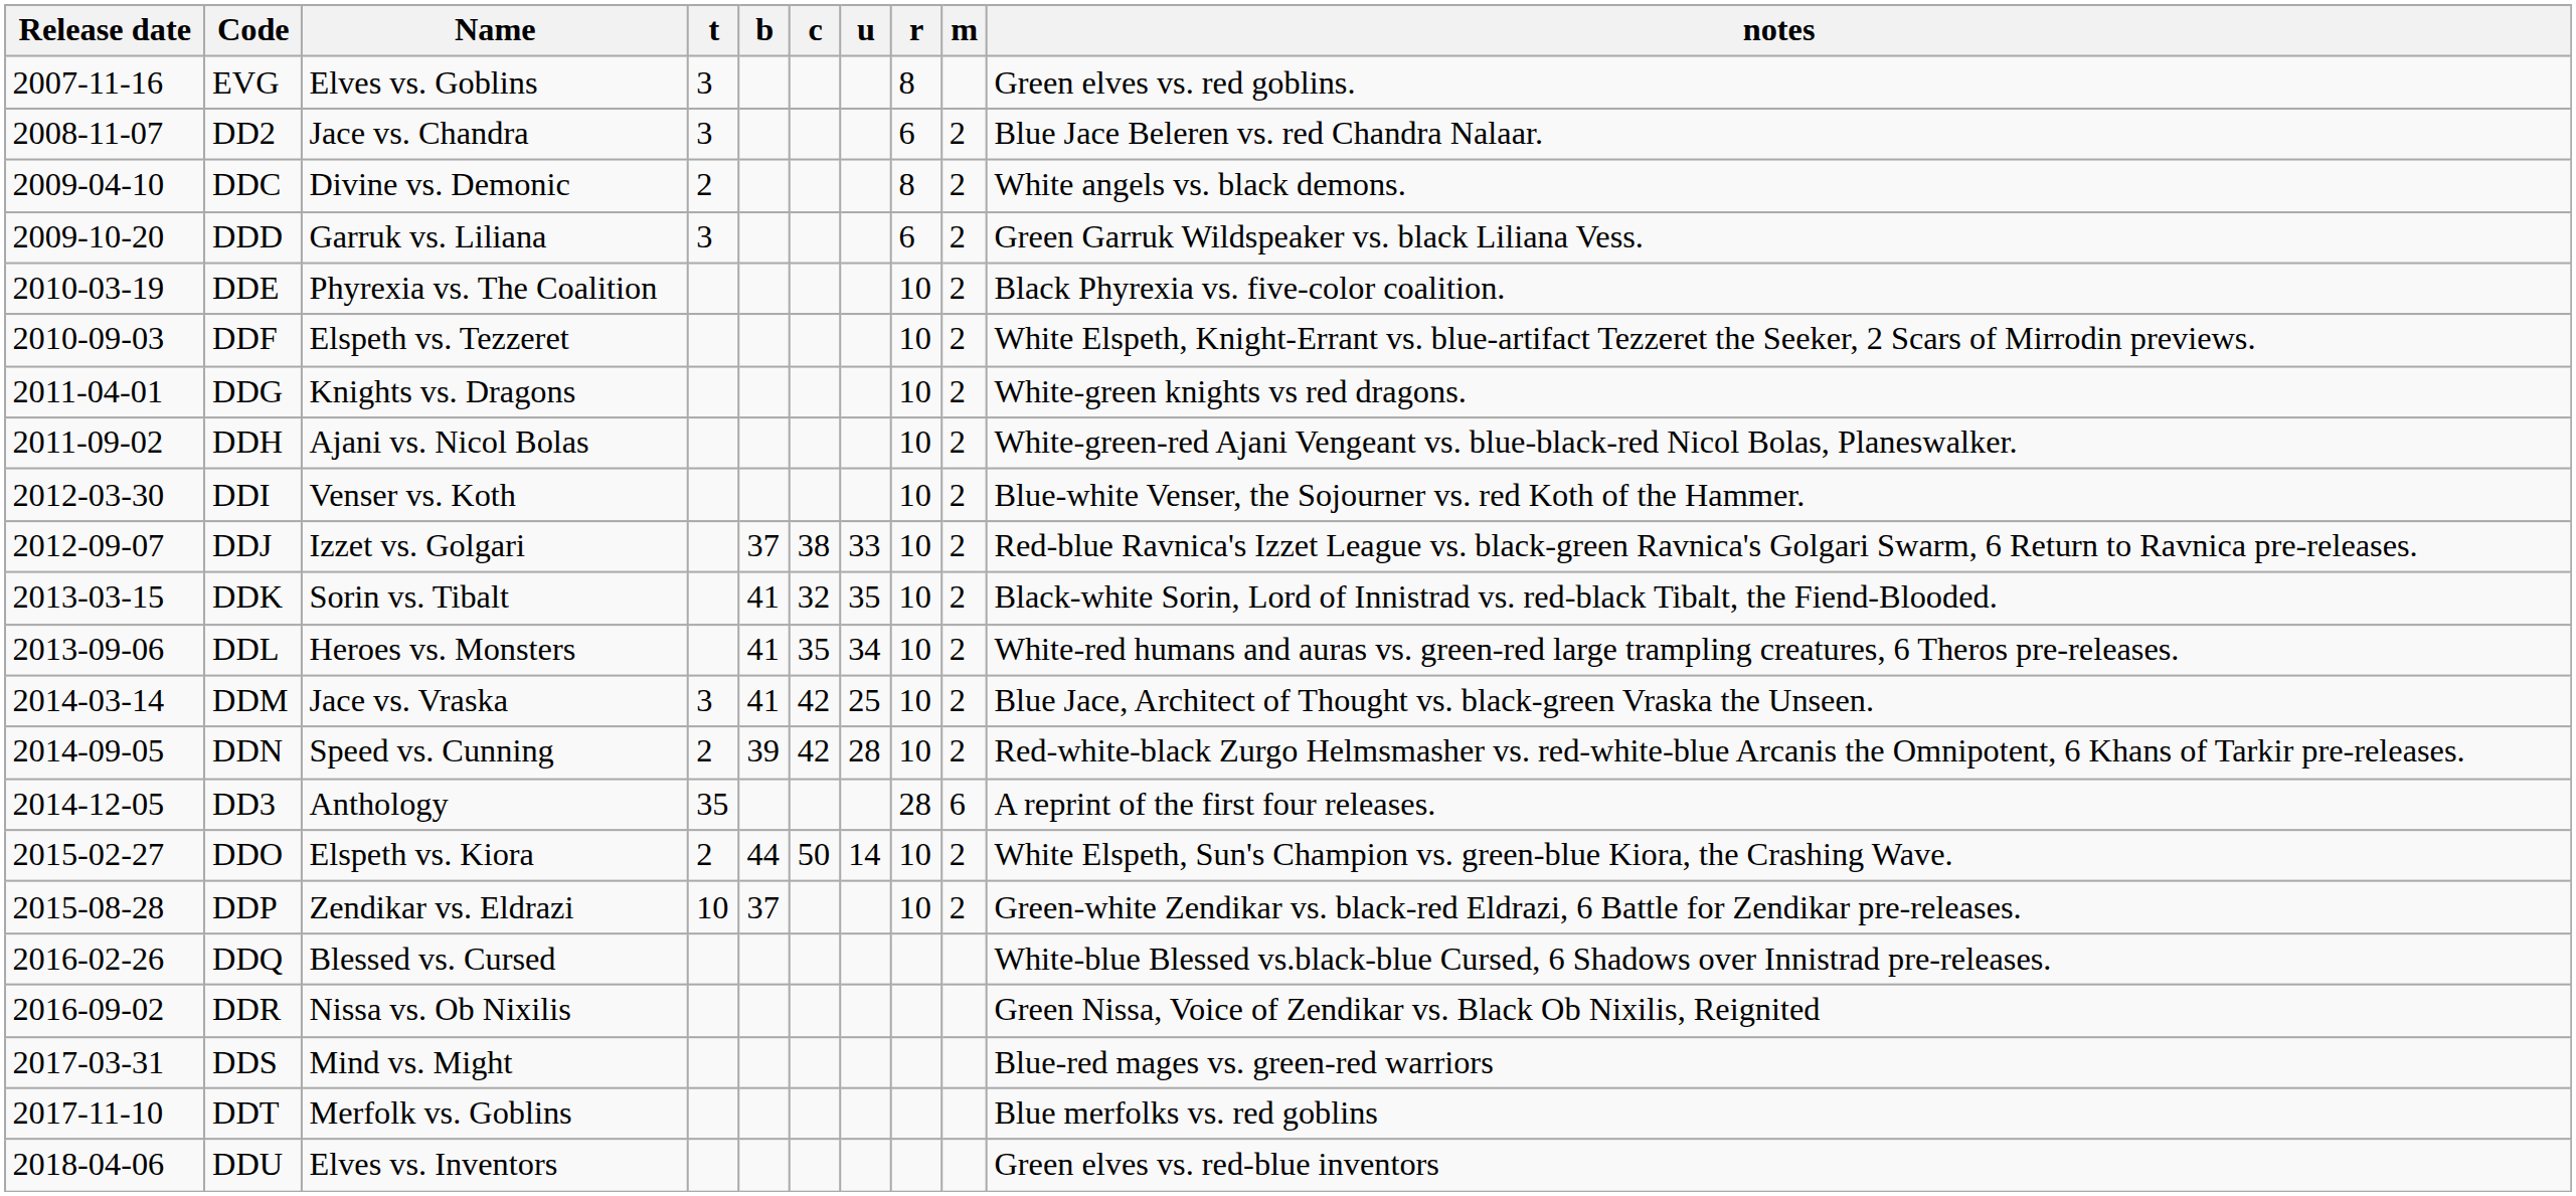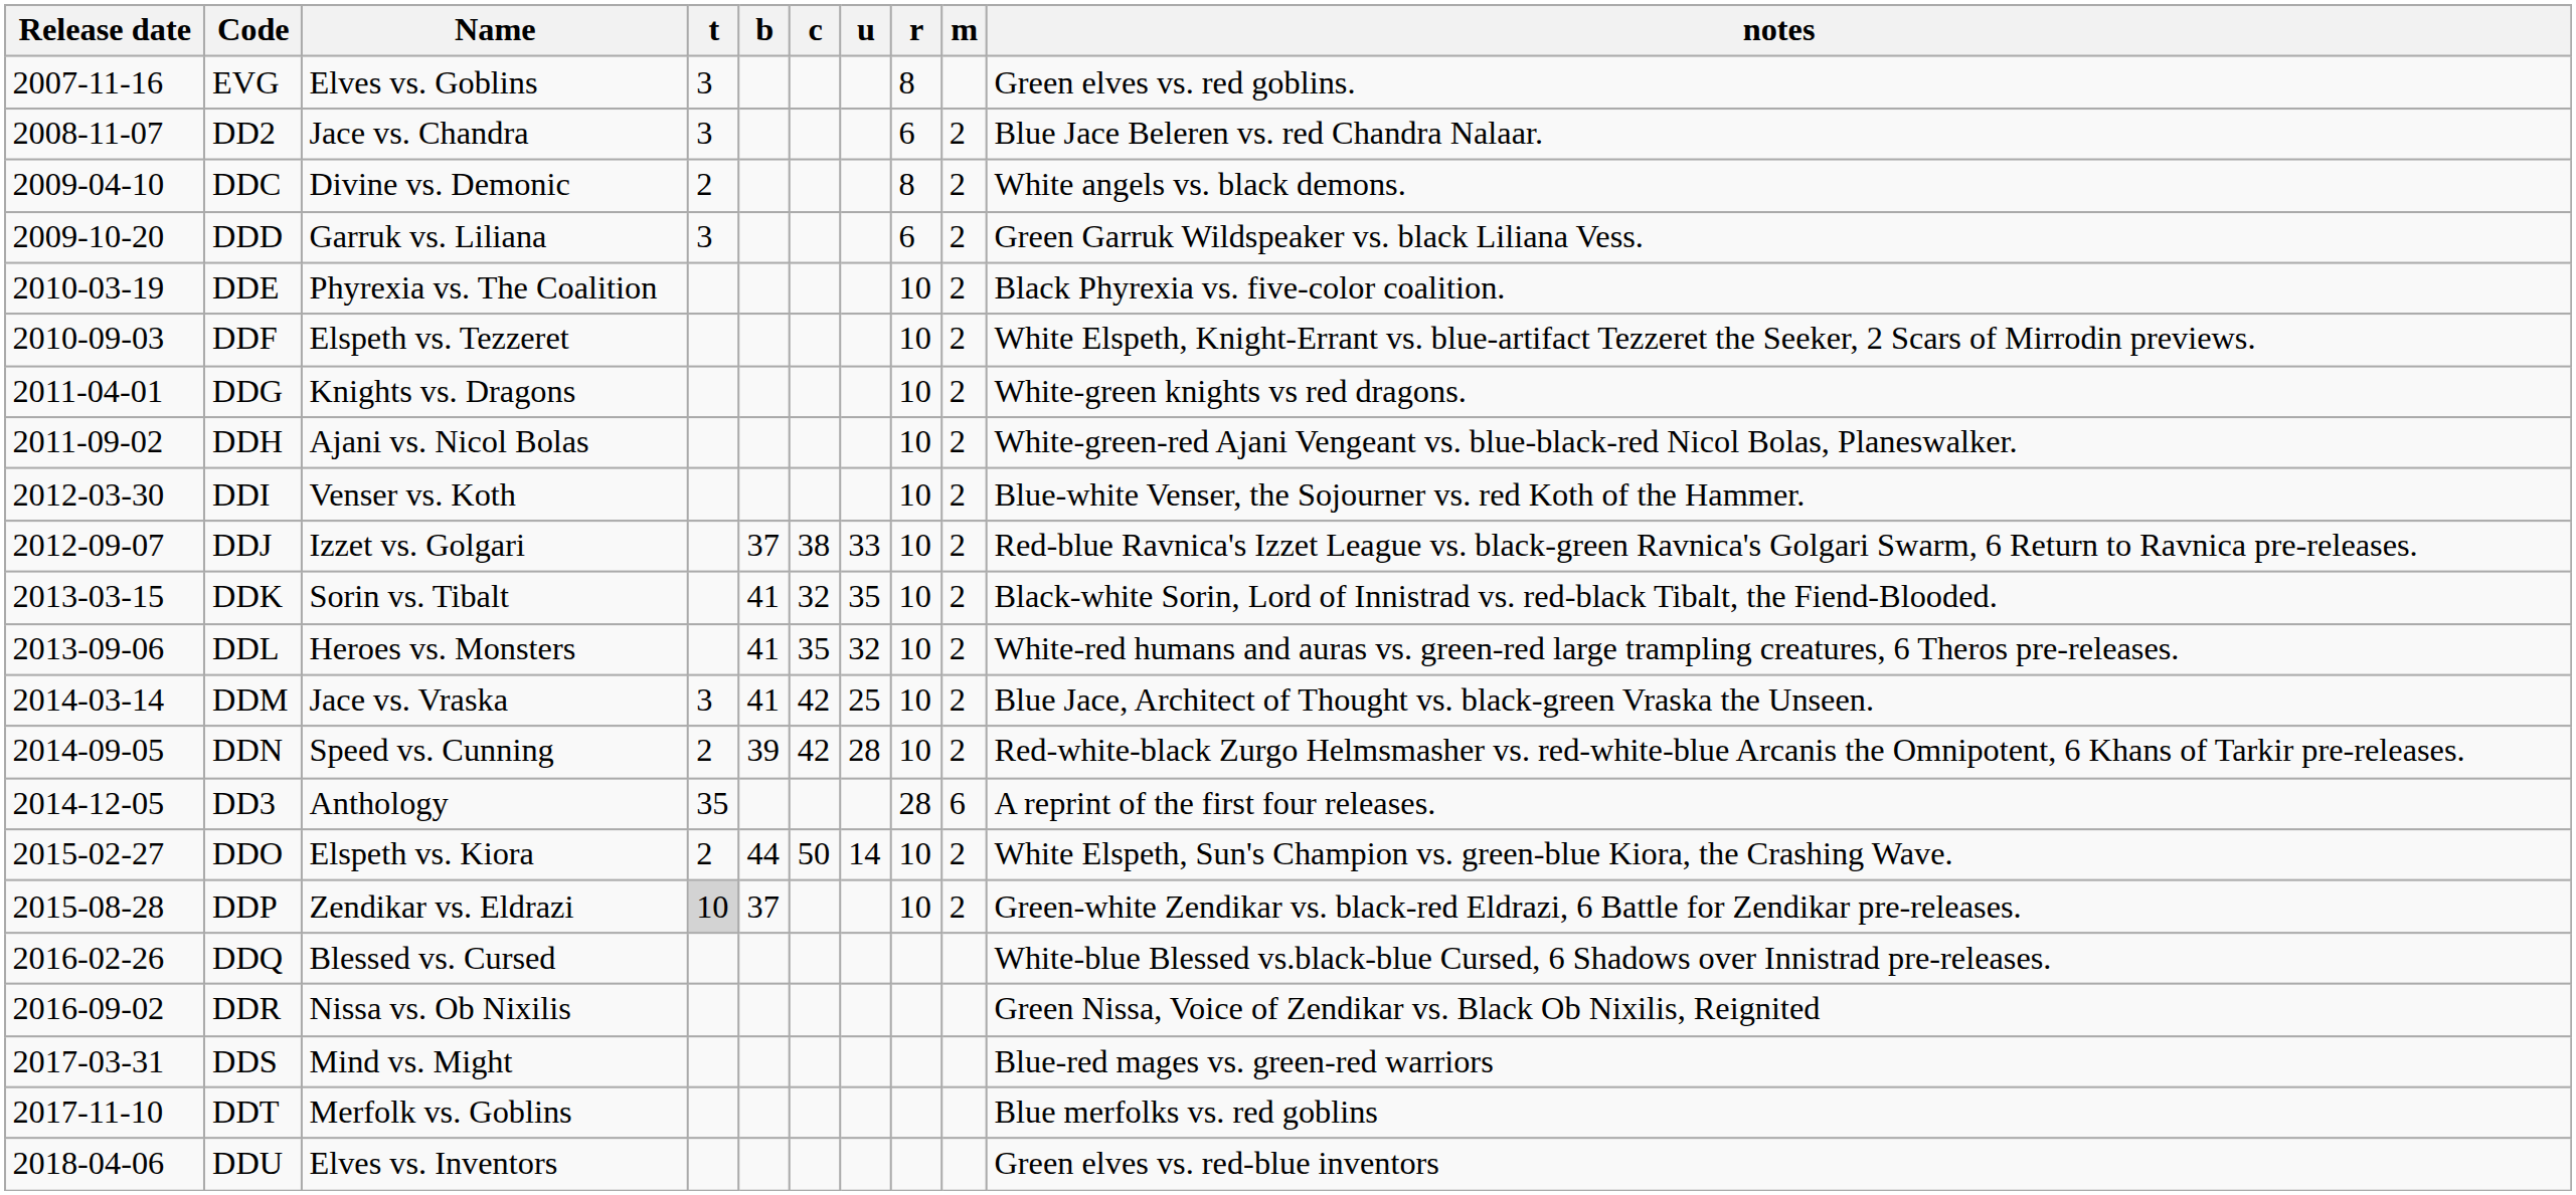 <table class="wikitable" width="100%">
 <tr>
 <th>Release date</th>
 <th>Code</th>
 <th>Name</th>
 <th><abbr>t</abbr></th>
 <th><abbr>b</abbr></th>
 <th><abbr>c</abbr></th>
 <th><abbr>u</abbr></th>
 <th><abbr>r</abbr></th>
 <th><abbr>m</abbr></th>
 <th>notes</th>
 </tr>
 <tr>
 <td valign="top">2007-11-16</td>
 <td valign="top">EVG</td>
 <td valign="top">Elves vs. Goblins</td>
 <td>3</td>
 <td></td>
 <td></td>
 <td></td>
 <td>8</td>
 <td></td>
 <td valign="top">Green elves vs. red goblins.</td>
 </tr>
 <tr>
 <td valign="top">2008-11-07</td>
 <td valign="top">DD2</td>
 <td valign="top">Jace vs. Chandra</td>
 <td>3</td>
 <td></td>
 <td></td>
 <td></td>
 <td>6</td>
 <td>2</td>
 <td valign="top">Blue Jace Beleren vs. red Chandra Nalaar.</td>
 </tr>
 <tr>
 <td valign="top">2009-04-10</td>
 <td valign="top">DDC</td>
 <td valign="top">Divine vs. Demonic</td>
 <td>2</td>
 <td></td>
 <td></td>
 <td></td>
 <td>8</td>
 <td>2</td>
 <td valign="top">White angels vs. black demons.</td>
 </tr>
 <tr>
 <td valign="top">2009-10-20</td>
 <td valign="top">DDD</td>
 <td valign="top">Garruk vs. Liliana</td>
 <td>3</td>
 <td></td>
 <td></td>
 <td></td>
 <td>6</td>
 <td>2</td>
 <td valign="top">Green Garruk Wildspeaker vs. black Liliana Vess.</td>
 </tr>
 <tr>
 <td valign="top">2010-03-19</td>
 <td valign="top">DDE</td>
 <td valign="top">Phyrexia vs. The Coalition</td>
 <td></td>
 <td></td>
 <td></td>
 <td></td>
 <td>10</td>
 <td>2</td>
 <td valign="top">Black Phyrexia vs. five-color coalition.</td>
 </tr>
 <tr>
 <td valign="top">2010-09-03</td>
 <td valign="top">DDF</td>
 <td valign="top">Elspeth vs. Tezzeret</td>
 <td></td>
 <td></td>
 <td></td>
 <td></td>
 <td>10</td>
 <td>2</td>
 <td valign="top">White Elspeth, Knight-Errant vs. blue-artifact Tezzeret the Seeker, 2 Scars of Mirrodin previews.</td>
 </tr>
 <tr>
 <td valign="top">2011-04-01</td>
 <td valign="top">DDG</td>
 <td valign="top">Knights vs. Dragons</td>
 <td></td>
 <td></td>
 <td></td>
 <td></td>
 <td>10</td>
 <td>2</td>
 <td valign="top">White-green knights vs red dragons.</td>
 </tr>
 <tr>
 <td valign="top">2011-09-02</td>
 <td valign="top">DDH</td>
 <td valign="top">Ajani vs. Nicol Bolas</td>
 <td></td>
 <td></td>
 <td></td>
 <td></td>
 <td>10</td>
 <td>2</td>
 <td valign="top">White-green-red Ajani Vengeant vs. blue-black-red Nicol Bolas, Planeswalker.</td>
 </tr>
 <tr>
 <td valign="top">2012-03-30</td>
 <td valign="top">DDI</td>
 <td valign="top">Venser vs. Koth</td>
 <td></td>
 <td></td>
 <td></td>
 <td></td>
 <td>10</td>
 <td>2</td>
 <td valign="top">Blue-white Venser, the Sojourner vs. red Koth of the Hammer.</td>
 </tr>
 <tr>
 <td valign="top">2012-09-07</td>
 <td valign="top">DDJ</td>
 <td valign="top">Izzet vs. Golgari</td>
 <td></td>
 <td>37</td>
 <td>38</td>
 <td>33</td>
 <td>10</td>
 <td>2</td>
 <td valign="top">Red-blue Ravnica's Izzet League vs. black-green Ravnica's Golgari Swarm, 6 Return to Ravnica pre-releases.</td>
 </tr>
 <tr>
 <td valign="top">2013-03-15</td>
 <td valign="top">DDK</td>
 <td valign="top">Sorin vs. Tibalt</td>
 <td></td>
 <td>41</td>
 <td>32</td>
 <td>35</td>
 <td>10</td>
 <td>2</td>
 <td valign="top">Black-white Sorin, Lord of Innistrad vs. red-black Tibalt, the Fiend-Blooded.</td>
 </tr>
 <tr>
 <td valign="top">2013-09-06</td>
 <td valign="top">DDL</td>
 <td valign="top">Heroes vs. Monsters</td>
 <td></td>
 <td>41</td>
 <td>35</td>
-<td>34</td>
+<td>32</td>
 <td>10</td>
 <td>2</td>
 <td valign="top">White-red humans and auras vs. green-red large trampling creatures, 6 Theros pre-releases.</td>
 </tr>
 <tr>
 <td valign="top">2014-03-14</td>
 <td valign="top">DDM</td>
 <td valign="top">Jace vs. Vraska</td>
 <td>3</td>
 <td>41</td>
 <td>42</td>
 <td>25</td>
 <td>10</td>
 <td>2</td>
 <td valign="top">Blue Jace, Architect of Thought vs. black-green Vraska the Unseen.</td>
 </tr>
 <tr>
 <td valign="top">2014-09-05</td>
 <td valign="top">DDN</td>
 <td valign="top">Speed vs. Cunning</td>
 <td>2</td>
 <td>39</td>
 <td>42</td>
 <td>28</td>
 <td>10</td>
 <td>2</td>
 <td valign="top">Red-white-black Zurgo Helmsmasher vs. red-white-blue Arcanis the Omnipotent, 6 Khans of Tarkir pre-releases.</td>
 </tr>
 <tr>
 <td valign="top">2014-12-05</td>
 <td valign="top">DD3</td>
 <td valign="top">Anthology</td>
 <td>35</td>
 <td></td>
 <td></td>
 <td></td>
 <td>28</td>
 <td>6</td>
 <td valign="top">A reprint of the first four releases.</td>
 </tr>
 <tr>
 <td valign="top">2015-02-27</td>
 <td valign="top">DDO</td>
 <td valign="top">Elspeth vs. Kiora</td>
 <td>2</td>
 <td>44</td>
 <td>50</td>
 <td>14</td>
 <td>10</td>
 <td>2</td>
 <td valign="top">White Elspeth, Sun's Champion vs. green-blue Kiora, the Crashing Wave.</td>
 </tr>
 <tr>
 <td valign="top">2015-08-28</td>
 <td valign="top">DDP</td>
 <td valign="top">Zendikar vs. Eldrazi</td>
-<td>10</td>
+<td style="background: lightgrey;">10</td>
 <td>37</td>
 <td></td>
 <td></td>
 <td>10</td>
 <td>2</td>
 <td valign="top">Green-white Zendikar vs. black-red Eldrazi, 6 Battle for Zendikar pre-releases.</td>
 </tr>
 <tr>
 <td valign="top">2016-02-26</td>
 <td valign="top">DDQ</td>
 <td valign="top">Blessed vs. Cursed</td>
 <td></td>
 <td></td>
 <td></td>
 <td></td>
 <td></td>
 <td></td>
 <td valign="top">White-blue Blessed vs.black-blue Cursed, 6 Shadows over Innistrad pre-releases.</td>
 </tr>
 <tr>
 <td>2016-09-02</td>
 <td>DDR</td>
 <td>Nissa vs. Ob Nixilis</td>
 <td></td>
 <td></td>
 <td></td>
 <td></td>
 <td></td>
 <td></td>
 <td>Green Nissa, Voice of Zendikar vs. Black Ob Nixilis, Reignited</td>
 </tr>
 <tr>
 <td>2017-03-31</td>
 <td>DDS</td>
 <td>Mind vs. Might</td>
 <td></td>
 <td></td>
 <td></td>
 <td></td>
 <td></td>
 <td></td>
 <td>Blue-red mages vs. green-red warriors</td>
 </tr>
 <tr>
 <td>2017-11-10</td>
 <td>DDT</td>
 <td>Merfolk vs. Goblins</td>
 <td></td>
 <td></td>
 <td></td>
 <td></td>
 <td></td>
 <td></td>
 <td>Blue merfolks vs. red goblins</td>
 </tr>
 <tr>
 <td>2018-04-06</td>
 <td>DDU</td>
 <td>Elves vs. Inventors</td>
 <td></td>
 <td></td>
 <td></td>
 <td></td>
 <td></td>
 <td></td>
 <td>Green elves vs. red-blue inventors</td>
 </tr>
 </table>
